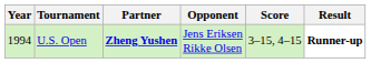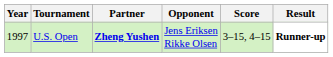 <table class="sortable wikitable" style="font-size: 90%">
 <tr>
 <th>Year</th>
 <th>Tournament</th>
 <th>Partner</th>
 <th>Opponent</th>
 <th>Score</th>
 <th>Result</th>
 </tr>
 <tr style="background:#D4F1C5">
-<td align="center">1994</td>
+<td align="center">1997</td>
 <td align="left"><a href='#'>U.S. Open</a></td>
 <td align="left"><strong> <a href='#'>Zheng Yushen</a></strong></td>
 <td align="left"> <a href='#'>Jens Eriksen</a><br>  <a href='#'>Rikke Olsen</a></td>
 <td align="left">3–15, 4–15</td>
 <td style="text-align:left; background:white"> <strong>Runner-up</strong></td>
 </tr>
 </table>
